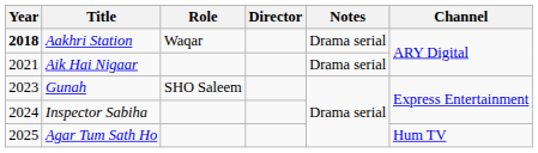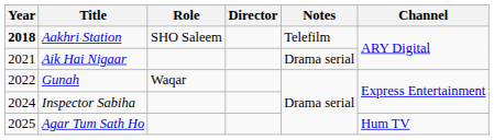 <table class="wikitable">
 <tr>
 <th>Year</th>
 <th>Title</th>
 <th>Role</th>
 <th>Director</th>
 <th>Notes</th>
 <th>Channel</th>
 </tr>
 <tr>
 <td><strong>2018</strong></td>
 <td><em><a href='#'>Aakhri Station</a></em></td>
-<td>Waqar</td>
+<td>SHO Saleem</td>
 <td></td>
-<td>Drama serial</td>
+<td>Telefilm</td>
 <td rowspan="2"><a href='#'>ARY Digital</a></td>
 </tr>
 <tr>
 <td>2021</td>
 <td><em><a href='#'>Aik Hai Nigaar</a></em></td>
 <td></td>
 <td></td>
 <td>Drama serial</td>
 </tr>
 <tr>
-<td>2023</td>
+<td>2022</td>
 <td><em><a href='#'>Gunah</a></em></td>
-<td>SHO Saleem</td>
+<td>Waqar</td>
 <td></td>
 <td rowspan="3">Drama serial</td>
 <td rowspan="2"><a href='#'>Express Entertainment</a></td>
 </tr>
 <tr>
 <td>2024</td>
 <td><em>Inspector Sabiha</em></td>
 <td></td>
 <td></td>
 </tr>
 <tr>
 <td>2025</td>
 <td><em><a href='#'>Agar Tum Sath Ho</a></em></td>
 <td></td>
 <td></td>
 <td><a href='#'>Hum TV</a></td>
 </tr>
 </table>
